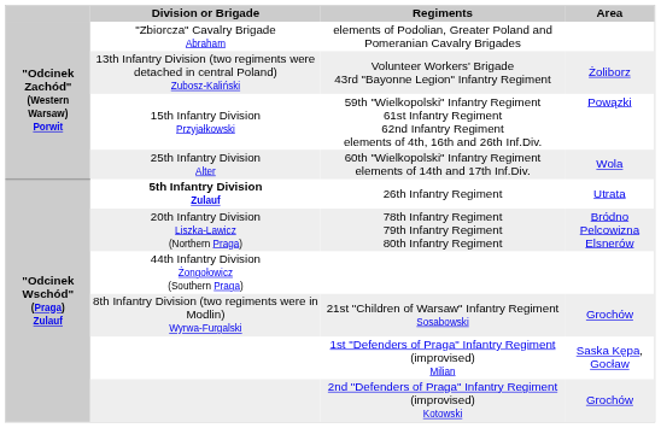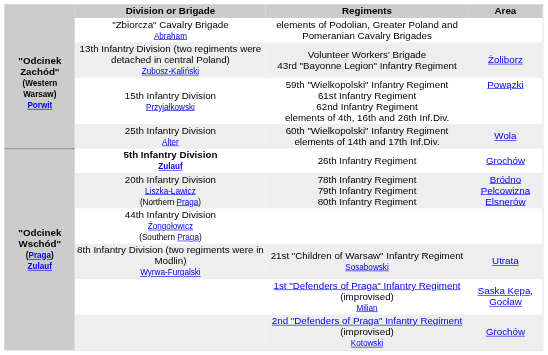 <table border="0" cellspacing="0" cellpadding="2" style="text-align:center;border:1px solid #ccc;">
 <tr>
 <th ROWSPAN=1 style="background:#ccc;"></th>
 <td style="background:#ccc;"><strong>Division or Brigade</strong></td>
 <td style="background:#ccc;"><strong>Regiments</strong></td>
 <td style="background:#ccc;"><strong>Area</strong></td>
 </tr>
 <tr>
 <th ROWSPAN=4 style="background:#ccc; border-bottom:1px solid gray;">"Odcinek Zachód" <br><small>(Western Warsaw)</small><br><small><a href='#'>Porwit</a></small></th>
 <td>"Zbiorcza" Cavalry Brigade <br><small><a href='#'>Abraham</a></small></td>
 <td>elements of Podolian, Greater Poland and Pomeranian Cavalry Brigades</td>
 <td></td>
 </tr>
 <tr style="background:#eee;">
 <td>13th Infantry Division (two regiments were detached in central Poland)<br><small><a href='#'>Zubosz-Kaliński</a></small></td>
 <td>Volunteer Workers' Brigade<br>43rd "Bayonne Legion" Infantry Regiment</td>
 <td><a href='#'>Żoliborz</a></td>
 </tr>
 <tr>
 <td>15th Infantry Division<br><small><a href='#'>Przyjałkowski</a></small></td>
 <td>59th "Wielkopolski" Infantry Regiment<br>61st Infantry Regiment<br>62nd Infantry Regiment<br>elements of 4th, 16th and 26th Inf.Div.</td>
 <td><a href='#'>Powązki</a><br> <br> <br> </td>
 </tr>
 <tr style="background:#eee;">
 <td>25th Infantry Division<br><small><a href='#'>Alter</a></small></td>
 <td>60th "Wielkopolski" Infantry Regiment<br>elements of 14th and 17th Inf.Div.</td>
 <td><a href='#'>Wola</a><br></td>
 </tr>
 <tr>
 <th ROWSPAN=6 style="background:#ccc; border-top:1px solid gray;">"Odcinek Wschód" <br><small>(<a href='#'>Praga</a>)</small><br><small><a href='#'>Zulauf</a></small></th>
 <td><strong>5th Infantry Division<br><small><a href='#'>Zulauf</a></small></strong></td>
 <td>26th Infantry Regiment</td>
-<td><a href='#'>Utrata</a></td>
+<td><a href='#'>Grochów</a></td>
 </tr>
 <tr style="background:#eee;">
 <td>20th Infantry Division<br><small><a href='#'>Liszka-Lawicz</a></small><br><small>(Northern <a href='#'>Praga</a>)</small></td>
 <td>78th Infantry Regiment <br>79th Infantry Regiment<br>80th Infantry Regiment</td>
 <td><a href='#'>Bródno</a><br><a href='#'>Pelcowizna</a><br><a href='#'>Elsnerów</a></td>
 </tr>
 <tr>
 <td>44th Infantry Division<br><small><a href='#'>Żongołowicz</a></small><br><small>(Southern <a href='#'>Praga</a>)</small></td>
 <td></td>
 <td></td>
 </tr>
 <tr style="background:#eee;">
 <td>8th Infantry Division (two regiments were in Modlin)<br><small><a href='#'>Wyrwa-Furgalski</a></small></td>
 <td>21st "Children of Warsaw" Infantry Regiment<br><small><a href='#'>Sosabowski</a></small></td>
-<td><a href='#'>Grochów</a></td>
+<td><a href='#'>Utrata</a></td>
 </tr>
 <tr>
 <td></td>
 <td><a href='#'>1st "Defenders of Praga" Infantry Regiment</a> (improvised)<br><small><a href='#'>Milian</a></small></td>
 <td><a href='#'>Saska Kępa</a>, <a href='#'>Gocław</a></td>
 </tr>
 <tr style="background:#eee;">
 <td></td>
 <td><a href='#'>2nd "Defenders of Praga" Infantry Regiment</a> (improvised)<br><small><a href='#'>Kotowski</a></small></td>
 <td><a href='#'>Grochów</a></td>
 </tr>
 </table>
